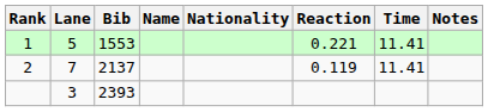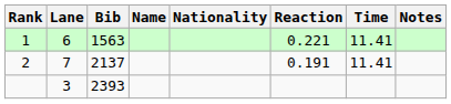 <table class="wikitable sortable" style="text-align:center">
 <tr>
 <th>Rank</th>
 <th>Lane</th>
 <th>Bib</th>
 <th>Name</th>
 <th>Nationality</th>
 <th>Reaction</th>
 <th>Time</th>
 <th>Notes</th>
 </tr>
 <tr bgcolor=ccffcc>
 <td>1</td>
-<td>5</td>
-<td>1553</td>
+<td>6</td>
+<td>1563</td>
 <td align=left></td>
 <td align=left></td>
 <td>0.221</td>
 <td>11.41</td>
 <td><strong></strong></td>
 </tr>
 <tr>
 <td>2</td>
 <td>7</td>
 <td>2137</td>
 <td align=left></td>
 <td align=left></td>
-<td>0.119</td>
+<td>0.191</td>
 <td>11.41</td>
 <td></td>
 </tr>
 <tr>
 <td></td>
 <td>3</td>
 <td>2393</td>
 <td align=left></td>
 <td align=left></td>
 <td></td>
 <td></td>
 <td><strong></strong></td>
 </tr>
 </table>
